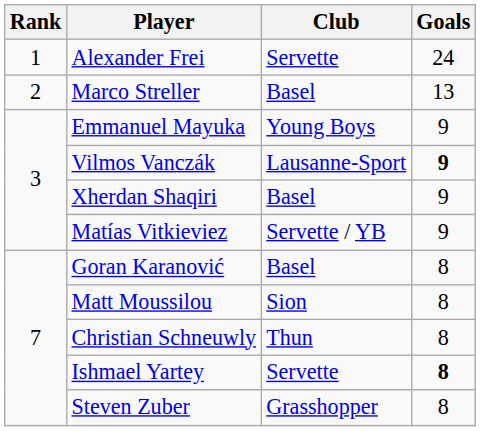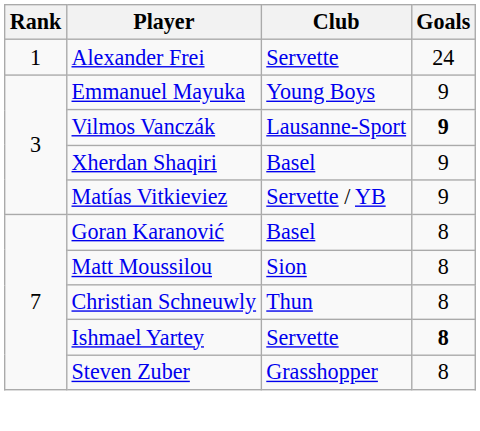 <table class="wikitable" style="text-align:center">
 <tr>
 <th>Rank</th>
 <th>Player</th>
 <th>Club</th>
 <th>Goals</th>
 </tr>
 <tr>
 <td>1</td>
 <td align="left"> <a href='#'>Alexander Frei</a></td>
 <td align="left"><a href='#'>Servette</a></td>
 <td>24</td>
-</tr>
-<tr>
-<td>2</td>
-<td align="left"> <a href='#'>Marco Streller</a></td>
-<td align="left"><a href='#'>Basel</a></td>
-<td>13</td>
 </tr>
 <tr>
 <td rowspan="4">3</td>
 <td align="left"> <a href='#'>Emmanuel Mayuka</a></td>
 <td align="left"><a href='#'>Young Boys</a></td>
 <td>9</td>
 </tr>
 <tr>
 <td align="left"> <a href='#'>Vilmos Vanczák</a></td>
 <td align="left"><a href='#'>Lausanne-Sport</a></td>
 <td><strong>9</strong></td>
 </tr>
 <tr>
 <td align="left"> <a href='#'>Xherdan Shaqiri</a></td>
 <td align="left"><a href='#'>Basel</a></td>
 <td>9</td>
 </tr>
 <tr>
 <td align="left"> <a href='#'>Matías Vitkieviez</a></td>
 <td align="left"><a href='#'>Servette</a> / <a href='#'>YB</a></td>
 <td>9</td>
 </tr>
 <tr>
 <td rowspan="5">7</td>
 <td align="left"> <a href='#'>Goran Karanović</a></td>
 <td align="left"><a href='#'>Basel</a></td>
 <td>8</td>
 </tr>
 <tr>
 <td align="left"> <a href='#'>Matt Moussilou</a></td>
 <td align="left"><a href='#'>Sion</a></td>
 <td>8</td>
 </tr>
 <tr>
 <td align="left"> <a href='#'>Christian Schneuwly</a></td>
 <td align="left"><a href='#'>Thun</a></td>
 <td>8</td>
 </tr>
 <tr>
 <td align="left"> <a href='#'>Ishmael Yartey</a></td>
 <td align="left"><a href='#'>Servette</a></td>
 <td><strong>8</strong></td>
 </tr>
 <tr>
 <td align="left"> <a href='#'>Steven Zuber</a></td>
 <td align="left"><a href='#'>Grasshopper</a></td>
 <td>8</td>
 </tr>
 </table>
